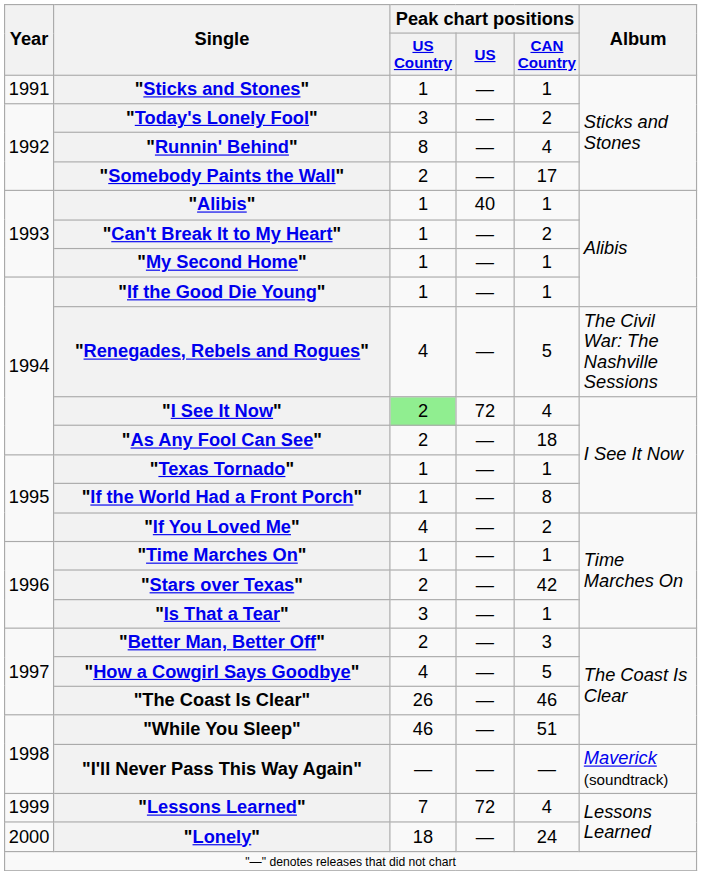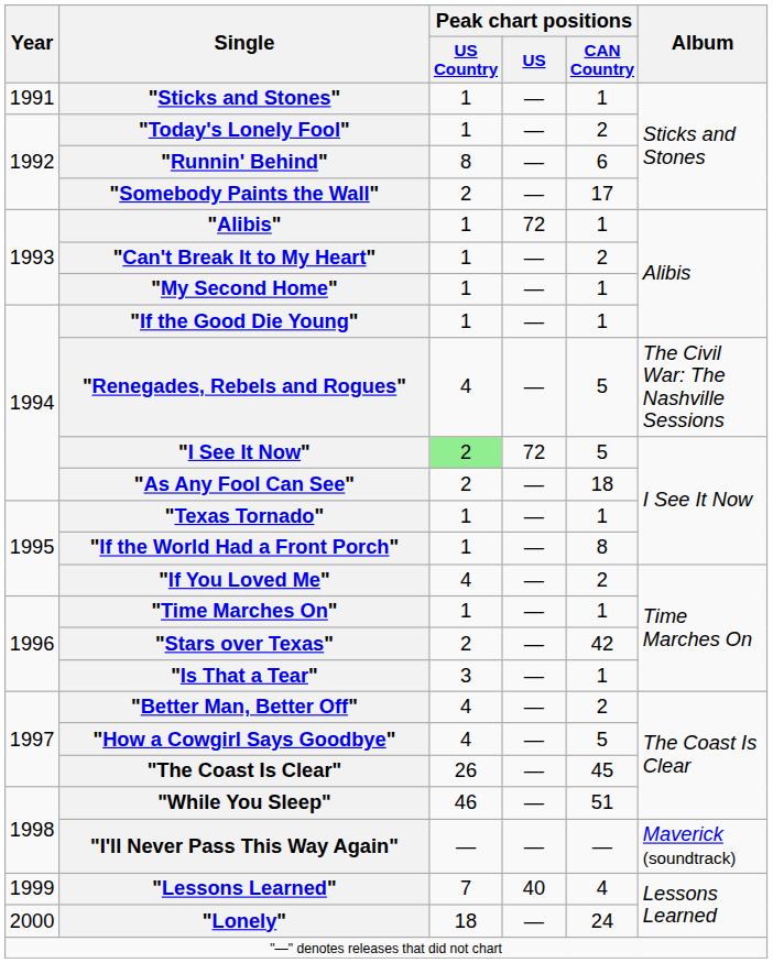 <table class="wikitable plainrowheaders" style="text-align:center;">
 <tr>
 <th rowspan="2">Year</th>
 <th rowspan="2" style="width:18em;">Single</th>
 <th colspan="3">Peak chart positions</th>
 <th rowspan="2">Album</th>
 </tr>
 <tr style="font-size:smaller;">
 <th width="45"><a href='#'>US Country</a><br></th>
 <th width="45"><a href='#'>US</a><br></th>
 <th width="45"><a href='#'>CAN Country</a><br></th>
 </tr>
 <tr>
 <td>1991</td>
 <th scope="row">"<a href='#'>Sticks and Stones</a>"</th>
 <td>1</td>
 <td>—</td>
 <td>1</td>
 <td align="left" rowspan="4"><em>Sticks and Stones</em></td>
 </tr>
 <tr>
 <td rowspan="3">1992</td>
 <th scope="row">"<a href='#'>Today's Lonely Fool</a>"</th>
-<td>3</td>
+<td>1</td>
 <td>—</td>
 <td>2</td>
 </tr>
 <tr>
 <th scope="row">"<a href='#'>Runnin' Behind</a>"</th>
 <td>8</td>
 <td>—</td>
-<td>4</td>
+<td>6</td>
 </tr>
 <tr>
 <th scope="row">"<a href='#'>Somebody Paints the Wall</a>"</th>
 <td>2</td>
 <td>—</td>
 <td>17</td>
 </tr>
 <tr>
 <td rowspan="3">1993</td>
 <th scope="row">"<a href='#'>Alibis</a>"</th>
 <td>1</td>
-<td>40</td>
+<td>72</td>
 <td>1</td>
 <td align="left" rowspan="4"><em>Alibis</em></td>
 </tr>
 <tr>
 <th scope="row">"<a href='#'>Can't Break It to My Heart</a>"</th>
 <td>1</td>
 <td>—</td>
 <td>2</td>
 </tr>
 <tr>
 <th scope="row">"<a href='#'>My Second Home</a>"</th>
 <td>1</td>
 <td>—</td>
 <td>1</td>
 </tr>
 <tr>
 <td rowspan="4">1994</td>
 <th scope="row">"<a href='#'>If the Good Die Young</a>"</th>
 <td>1</td>
 <td>—</td>
 <td>1</td>
 </tr>
 <tr>
 <th scope="row">"<a href='#'>Renegades, Rebels and Rogues</a>"</th>
 <td>4</td>
 <td>—</td>
 <td>5</td>
 <td align="left"><em>The Civil War: The Nashville Sessions</em></td>
 </tr>
 <tr>
 <th scope="row">"<a href='#'>I See It Now</a>"</th>
 <td style="background: lightgreen;">2</td>
 <td>72</td>
-<td>4</td>
+<td>5</td>
 <td align="left" rowspan="4"><em>I See It Now</em></td>
 </tr>
 <tr>
 <th scope="row">"<a href='#'>As Any Fool Can See</a>"</th>
 <td>2</td>
 <td>—</td>
 <td>18</td>
 </tr>
 <tr>
 <td rowspan="3">1995</td>
 <th scope="row">"<a href='#'>Texas Tornado</a>"</th>
 <td>1</td>
 <td>—</td>
 <td>1</td>
 </tr>
 <tr>
 <th scope="row">"<a href='#'>If the World Had a Front Porch</a>"</th>
 <td>1</td>
 <td>—</td>
 <td>8</td>
 </tr>
 <tr>
 <th scope="row">"<a href='#'>If You Loved Me</a>"</th>
 <td>4</td>
 <td>—</td>
 <td>2</td>
 <td align="left" rowspan="4"><em>Time Marches On</em></td>
 </tr>
 <tr>
 <td rowspan="3">1996</td>
 <th scope="row">"<a href='#'>Time Marches On</a>"</th>
 <td>1</td>
 <td>—</td>
 <td>1</td>
 </tr>
 <tr>
 <th scope="row">"<a href='#'>Stars over Texas</a>"</th>
 <td>2</td>
 <td>—</td>
 <td>42</td>
 </tr>
 <tr>
 <th scope="row">"<a href='#'>Is That a Tear</a>"</th>
 <td>3</td>
 <td>—</td>
 <td>1</td>
 </tr>
 <tr>
 <td rowspan="3">1997</td>
 <th scope="row">"<a href='#'>Better Man, Better Off</a>"</th>
+<td>4</td>
+<td>—</td>
 <td>2</td>
-<td>—</td>
-<td>3</td>
 <td align="left" rowspan="4"><em>The Coast Is Clear</em></td>
 </tr>
 <tr>
 <th scope="row">"<a href='#'>How a Cowgirl Says Goodbye</a>"</th>
 <td>4</td>
 <td>—</td>
 <td>5</td>
 </tr>
 <tr>
 <th scope="row">"The Coast Is Clear"</th>
 <td>26</td>
 <td>—</td>
-<td>46</td>
+<td>45</td>
 </tr>
 <tr>
 <td rowspan="2">1998</td>
 <th scope="row">"While You Sleep"</th>
 <td>46</td>
 <td>—</td>
 <td>51</td>
 </tr>
 <tr>
 <th scope="row">"I'll Never Pass This Way Again"</th>
 <td>—</td>
 <td>—</td>
 <td>—</td>
 <td align="left"><em><a href='#'>Maverick</a></em> <small>(soundtrack)</small></td>
 </tr>
 <tr>
 <td>1999</td>
 <th scope="row">"<a href='#'>Lessons Learned</a>"</th>
 <td>7</td>
-<td>72</td>
+<td>40</td>
 <td>4</td>
 <td align="left" rowspan="2"><em>Lessons Learned</em></td>
 </tr>
 <tr>
 <td>2000</td>
 <th scope="row">"<a href='#'>Lonely</a>"</th>
 <td>18</td>
 <td>—</td>
 <td>24</td>
 </tr>
 <tr>
 <td colspan="10" style="font-size:8pt">"—" denotes releases that did not chart</td>
 </tr>
 <tr>
 </tr>
 </table>
